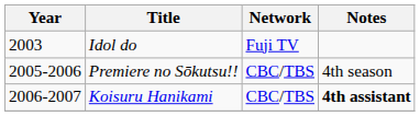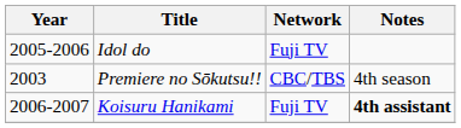 <table class="wikitable">
 <tr>
 <th>Year</th>
 <th>Title</th>
 <th>Network</th>
 <th>Notes</th>
 </tr>
 <tr>
-<td>2003</td>
+<td rowspan="1">2005-2006</td>
 <td><em>Idol do</em></td>
 <td><a href='#'>Fuji TV</a></td>
 <td></td>
 </tr>
 <tr>
-<td rowspan="1">2005-2006</td>
+<td>2003</td>
 <td><em>Premiere no Sōkutsu!!</em></td>
 <td><a href='#'>CBC</a>/<a href='#'>TBS</a></td>
 <td>4th season</td>
 </tr>
 <tr>
 <td>2006-2007</td>
 <td><em><a href='#'>Koisuru Hanikami</a></em></td>
-<td><a href='#'>CBC</a>/<a href='#'>TBS</a></td>
+<td><a href='#'>Fuji TV</a></td>
 <td><strong>4th assistant</strong></td>
 </tr>
 <tr>
 </tr>
 </table>
